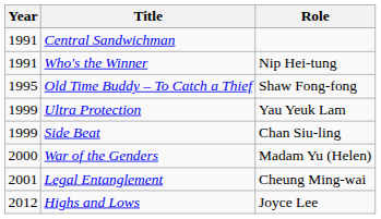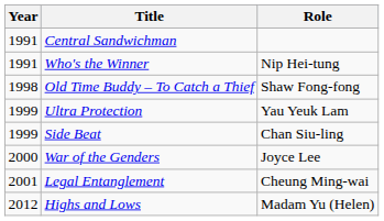 <table class="wikitable">
 <tr style="background:#b0c4de; text-align:center;">
 <th>Year</th>
 <th>Title</th>
 <th>Role</th>
 </tr>
 <tr>
 <td>1991</td>
 <td><em><a href='#'>Central Sandwichman</a></em></td>
 <td></td>
 </tr>
 <tr>
 <td>1991</td>
 <td><em><a href='#'>Who's the Winner</a></em></td>
 <td>Nip Hei-tung</td>
 </tr>
 <tr>
-<td>1995</td>
+<td>1998</td>
 <td><em><a href='#'>Old Time Buddy – To Catch a Thief</a></em></td>
 <td>Shaw Fong-fong</td>
 </tr>
 <tr>
 <td>1999</td>
 <td><em><a href='#'>Ultra Protection </a></em></td>
 <td>Yau Yeuk Lam</td>
 </tr>
 <tr>
 <td>1999</td>
 <td><em><a href='#'>Side Beat</a></em></td>
 <td>Chan Siu-ling</td>
 </tr>
 <tr>
 <td>2000</td>
 <td><em><a href='#'>War of the Genders</a></em></td>
-<td>Madam Yu (Helen)</td>
+<td>Joyce Lee</td>
 </tr>
 <tr>
 <td>2001</td>
 <td><em><a href='#'>Legal Entanglement</a></em></td>
 <td>Cheung Ming-wai</td>
 </tr>
 <tr>
 <td>2012</td>
 <td><em><a href='#'>Highs and Lows</a></em></td>
-<td>Joyce Lee</td>
+<td>Madam Yu (Helen)</td>
 </tr>
 </table>
